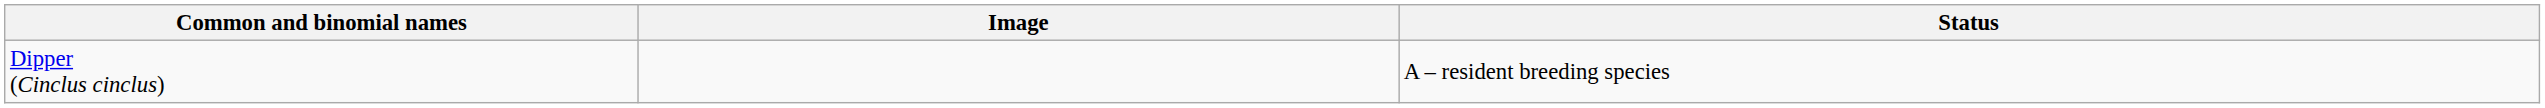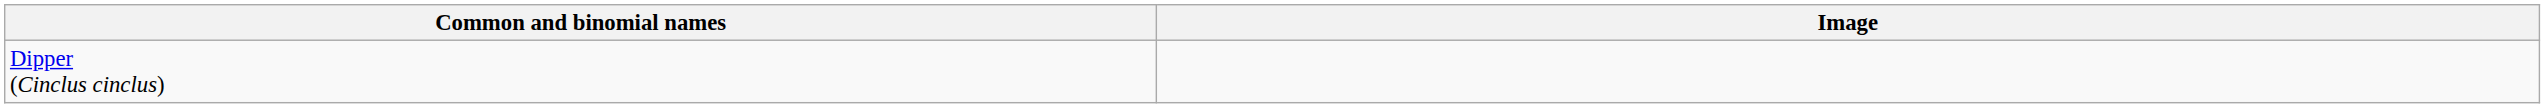 <table width=90% class="wikitable">
 <tr>
 <th width=25%>Common and binomial names</th>
 <th width=30%>Image</th>
-<th width=45%>Status</th>
 </tr>
 <tr>
 <td><a href='#'>Dipper</a><br>(<em>Cinclus cinclus</em>)</td>
 <td></td>
-<td>A – resident breeding species</td>
 </tr>
 </table>
